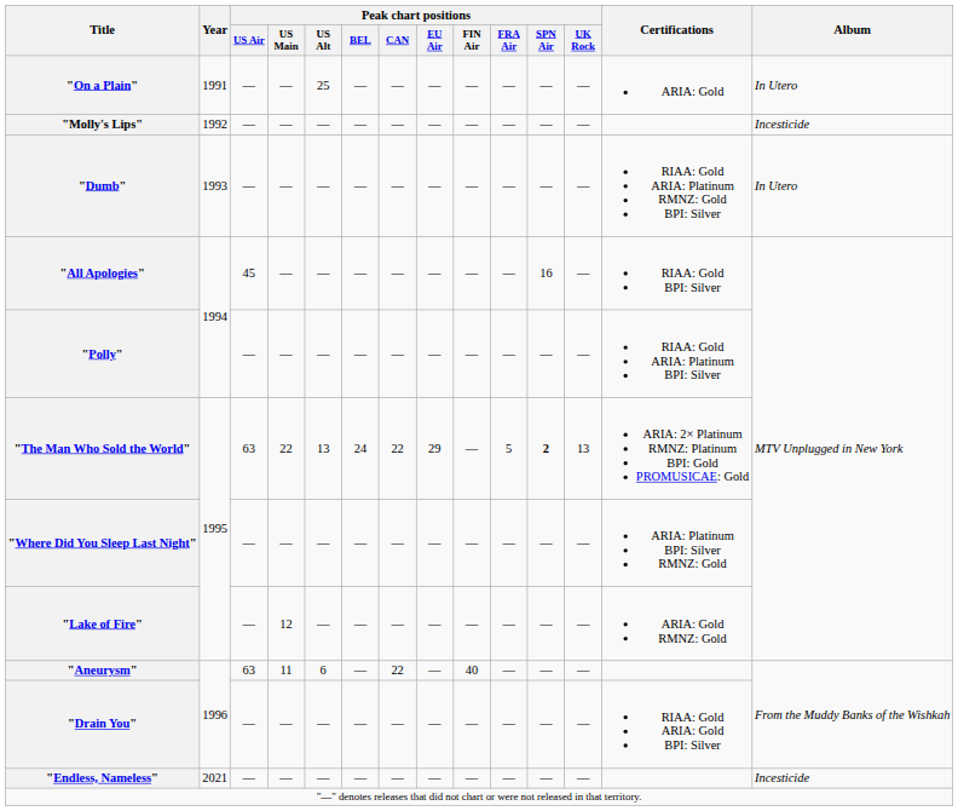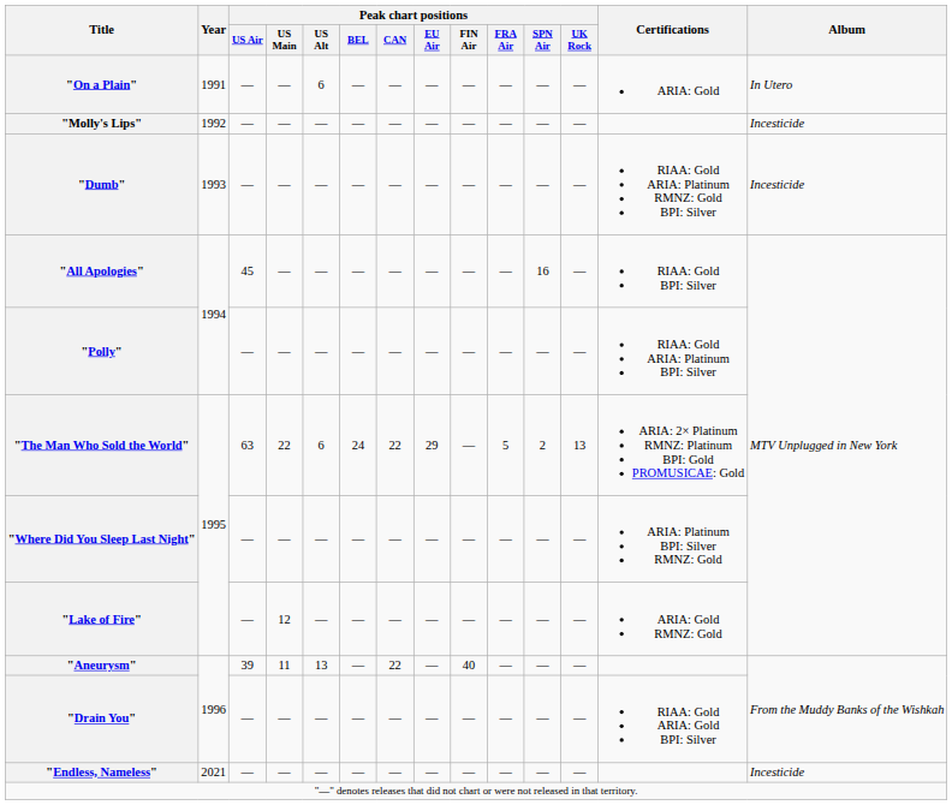 <table class="wikitable plainrowheaders" style="text-align:center;">
 <tr>
 <th scope="col" rowspan="2">Title</th>
 <th scope="col" rowspan="2">Year</th>
 <th scope="col" colspan="10">Peak chart positions</th>
 <th scope="col" rowspan="2">Certifications</th>
 <th scope="col" rowspan="2">Album</th>
 </tr>
 <tr>
 <th style="width:3em;font-size:85%"><a href='#'>US Air</a><br></th>
 <th style="width:3em;font-size:85%">US<br>Main<br></th>
 <th style="width:3em;font-size:85%">US<br>Alt<br></th>
 <th style="width:3em;font-size:85%"><a href='#'>BEL</a><br></th>
 <th style="width:3em;font-size:85%"><a href='#'>CAN</a><br></th>
 <th style="width:3em;font-size:85%"><a href='#'>EU Air</a><br></th>
 <th style="width:3em;font-size:85%">FIN Air<br></th>
 <th style="width:3em;font-size:85%"><a href='#'>FRA Air</a><br></th>
 <th style="width:3em;font-size:85%"><a href='#'>SPN Air</a><br></th>
 <th style="width:3em;font-size:85%"><a href='#'>UK<br>Rock</a><br></th>
 </tr>
 <tr>
 <th scope="row">"<a href='#'>On a Plain</a>"</th>
 <td>1991</td>
 <td>—</td>
 <td>—</td>
-<td>25</td>
+<td>6</td>
 <td>—</td>
 <td>—</td>
 <td>—</td>
 <td>—</td>
 <td>—</td>
 <td>—</td>
 <td>—</td>
 <td><br><ul><li>ARIA: Gold</li></ul></td>
 <td rowspan="1" align="left"><em>In Utero</em></td>
 </tr>
 <tr>
 <th scope="row">"Molly's Lips"</th>
 <td>1992</td>
 <td>—</td>
 <td>—</td>
 <td>—</td>
 <td>—</td>
 <td>—</td>
 <td>—</td>
 <td>—</td>
 <td>—</td>
 <td>—</td>
 <td>—</td>
 <td></td>
 <td align="left"><em>Incesticide</em></td>
 </tr>
 <tr>
 <th scope="row">"<a href='#'>Dumb</a>"</th>
 <td>1993</td>
 <td>—</td>
 <td>—</td>
 <td>—</td>
 <td>—</td>
 <td>—</td>
 <td>—</td>
 <td>—</td>
 <td>—</td>
 <td>—</td>
 <td>—</td>
 <td><br><ul><li>RIAA: Gold</li><li>ARIA: Platinum</li><li>RMNZ: Gold</li><li>BPI: Silver</li></ul></td>
-<td rowspan="1" align="left"><em>In Utero</em></td>
+<td align="left"><em>Incesticide</em></td>
 </tr>
 <tr>
 <th scope="row">"<a href='#'>All Apologies</a>"</th>
 <td rowspan="2">1994</td>
 <td>45</td>
 <td>—</td>
 <td>—</td>
 <td>—</td>
 <td>—</td>
 <td>—</td>
 <td>—</td>
 <td>—</td>
 <td>16</td>
 <td>—</td>
 <td><br><ul><li>RIAA: Gold</li><li>BPI: Silver</li></ul></td>
 <td rowspan="5" align="left"><em>MTV Unplugged in New York</em></td>
 </tr>
 <tr>
 <th scope="row">"<a href='#'>Polly</a>"</th>
 <td>—</td>
 <td>—</td>
 <td>—</td>
 <td>—</td>
 <td>—</td>
 <td>—</td>
 <td>—</td>
 <td>—</td>
 <td>—</td>
 <td>—</td>
 <td><br><ul><li>RIAA: Gold</li><li>ARIA: Platinum</li><li>BPI: Silver</li></ul></td>
 </tr>
 <tr>
 <th scope="row">"<a href='#'>The Man Who Sold the World</a>"</th>
 <td rowspan="3">1995</td>
 <td>63</td>
 <td>22</td>
-<td>13</td>
+<td>6</td>
 <td>24</td>
 <td>22</td>
 <td>29</td>
 <td>—</td>
 <td>5</td>
-<td><strong>2</strong></td>
+<td>2</td>
 <td>13</td>
 <td><br><ul><li>ARIA: 2× Platinum</li><li>RMNZ: Platinum</li><li>BPI: Gold</li><li><a href='#'>PROMUSICAE</a>: Gold</li></ul></td>
 </tr>
 <tr>
 <th scope="row">"<a href='#'>Where Did You Sleep Last Night</a>"</th>
 <td>—</td>
 <td>—</td>
 <td>—</td>
 <td>—</td>
 <td>—</td>
 <td>—</td>
 <td>—</td>
 <td>—</td>
 <td>—</td>
 <td>—</td>
 <td><br><ul><li>ARIA: Platinum</li><li>BPI: Silver</li><li>RMNZ: Gold</li></ul></td>
 </tr>
 <tr>
 <th scope="row">"<a href='#'>Lake of Fire</a>"</th>
 <td>—</td>
 <td>12</td>
 <td>—</td>
 <td>—</td>
 <td>—</td>
 <td>—</td>
 <td>—</td>
 <td>—</td>
 <td>—</td>
 <td>—</td>
 <td><br><ul><li>ARIA: Gold</li><li>RMNZ: Gold</li></ul></td>
 </tr>
 <tr>
 <th scope="row">"<a href='#'>Aneurysm</a>"</th>
 <td rowspan="2">1996</td>
-<td>63</td>
+<td>39</td>
 <td>11</td>
-<td>6</td>
+<td>13</td>
 <td>—</td>
 <td>22</td>
 <td>—</td>
 <td>40</td>
 <td>—</td>
 <td>—</td>
 <td>—</td>
 <td></td>
 <td rowspan="2" align="left"><em>From the Muddy Banks of the Wishkah</em></td>
 </tr>
 <tr>
 <th scope="row">"<a href='#'>Drain You</a>"</th>
 <td>—</td>
 <td>—</td>
 <td>—</td>
 <td>—</td>
 <td>—</td>
 <td>—</td>
 <td>—</td>
 <td>—</td>
 <td>—</td>
 <td>—</td>
 <td><br><ul><li>RIAA: Gold</li><li>ARIA: Gold</li><li>BPI: Silver</li></ul></td>
 </tr>
 <tr>
 <th scope="row">"<a href='#'>Endless, Nameless</a>"</th>
 <td>2021</td>
 <td>—</td>
 <td>—</td>
 <td>—</td>
 <td>—</td>
 <td>—</td>
 <td>—</td>
 <td>—</td>
 <td>—</td>
 <td>—</td>
 <td>—</td>
 <td></td>
 <td align="left"><em>Incesticide</em></td>
 </tr>
 <tr>
 <td colspan="14" style="font-size:85%">"—" denotes releases that did not chart or were not released in that territory.</td>
 </tr>
 </table>
